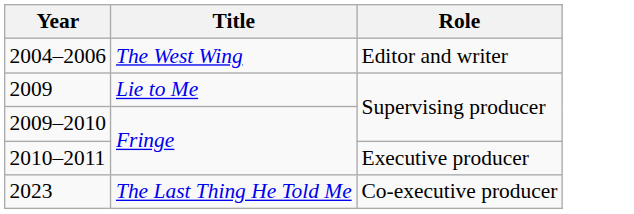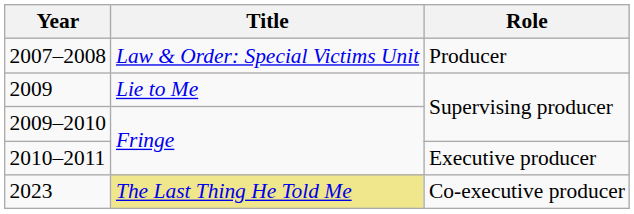 <table class="wikitable">
 <tr>
 <th>Year</th>
 <th>Title</th>
 <th>Role</th>
 </tr>
 <tr>
-<td>2004–2006</td>
-<td><em><a href='#'>The West Wing</a></em></td>
-<td>Editor and writer</td>
+<td>2007–2008</td>
+<td><em><a href='#'>Law & Order: Special Victims Unit</a></em></td>
+<td>Producer</td>
 </tr>
 <tr>
 <td>2009</td>
 <td><em><a href='#'>Lie to Me</a></em></td>
 <td rowspan=2>Supervising producer</td>
 </tr>
 <tr>
 <td>2009–2010</td>
 <td rowspan=2><em><a href='#'>Fringe</a></em></td>
 </tr>
 <tr>
 <td>2010–2011</td>
 <td>Executive producer</td>
 </tr>
 <tr>
 <td>2023</td>
-<td><em><a href='#'>The Last Thing He Told Me</a></em></td>
+<td style="background: khaki;"><em><a href='#'>The Last Thing He Told Me</a></em></td>
 <td>Co-executive producer</td>
 </tr>
 </table>
